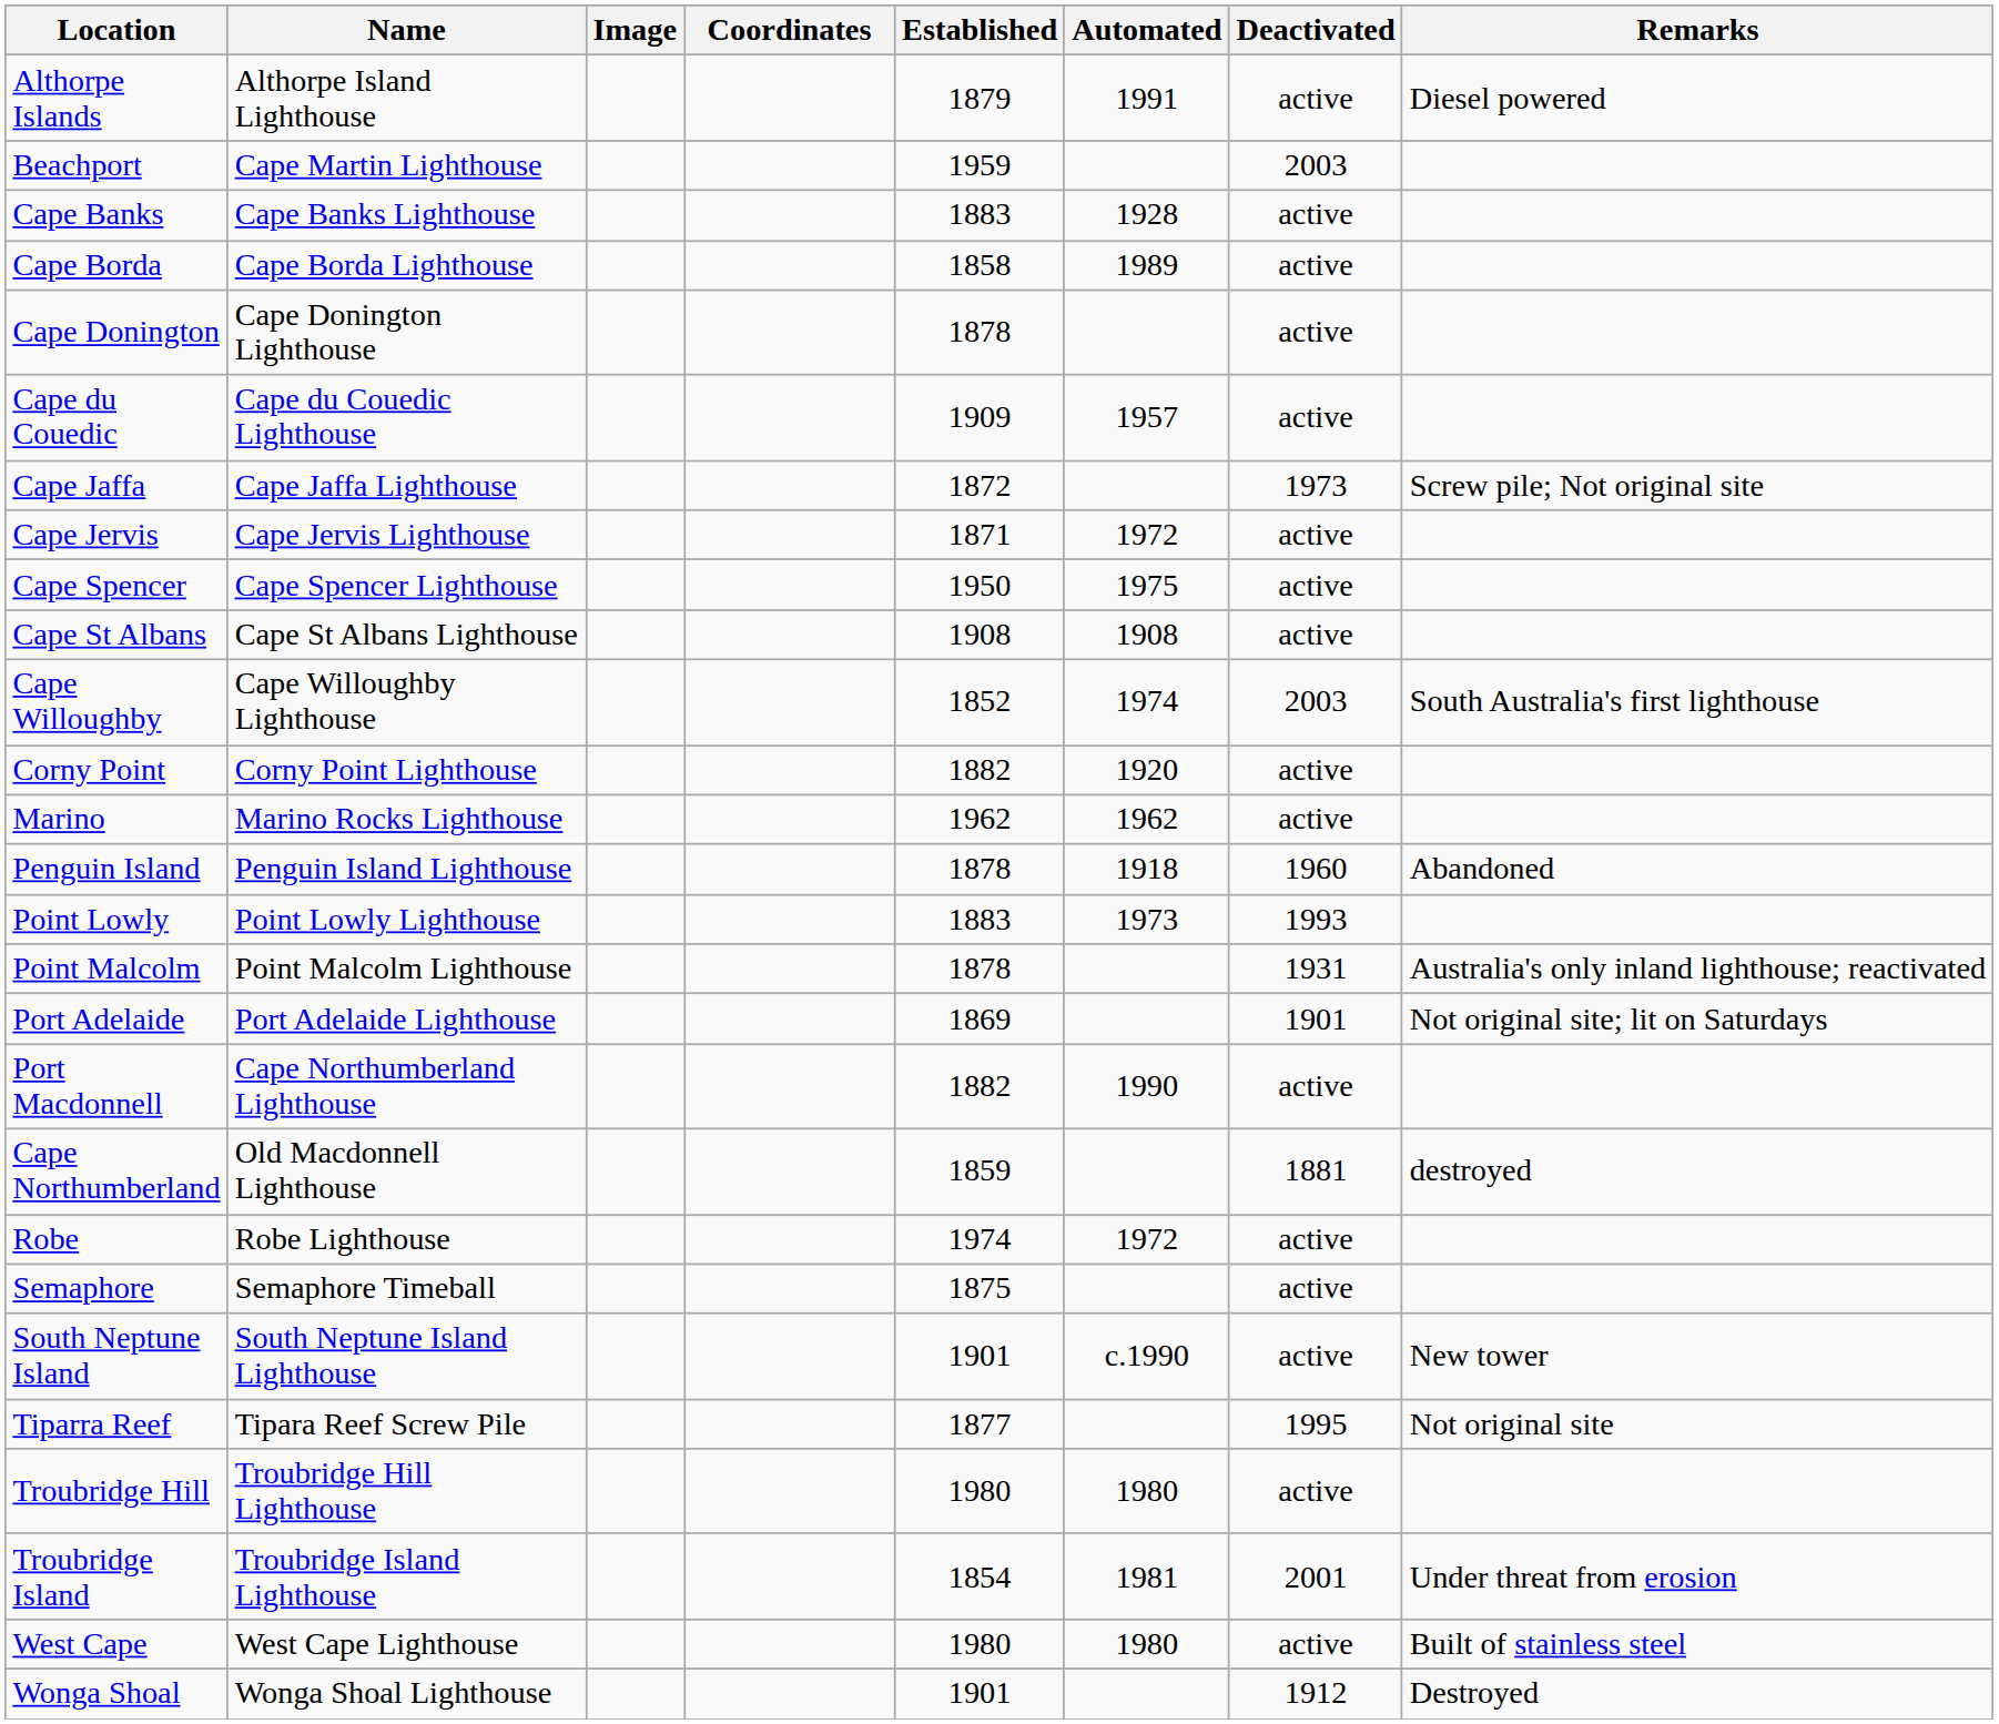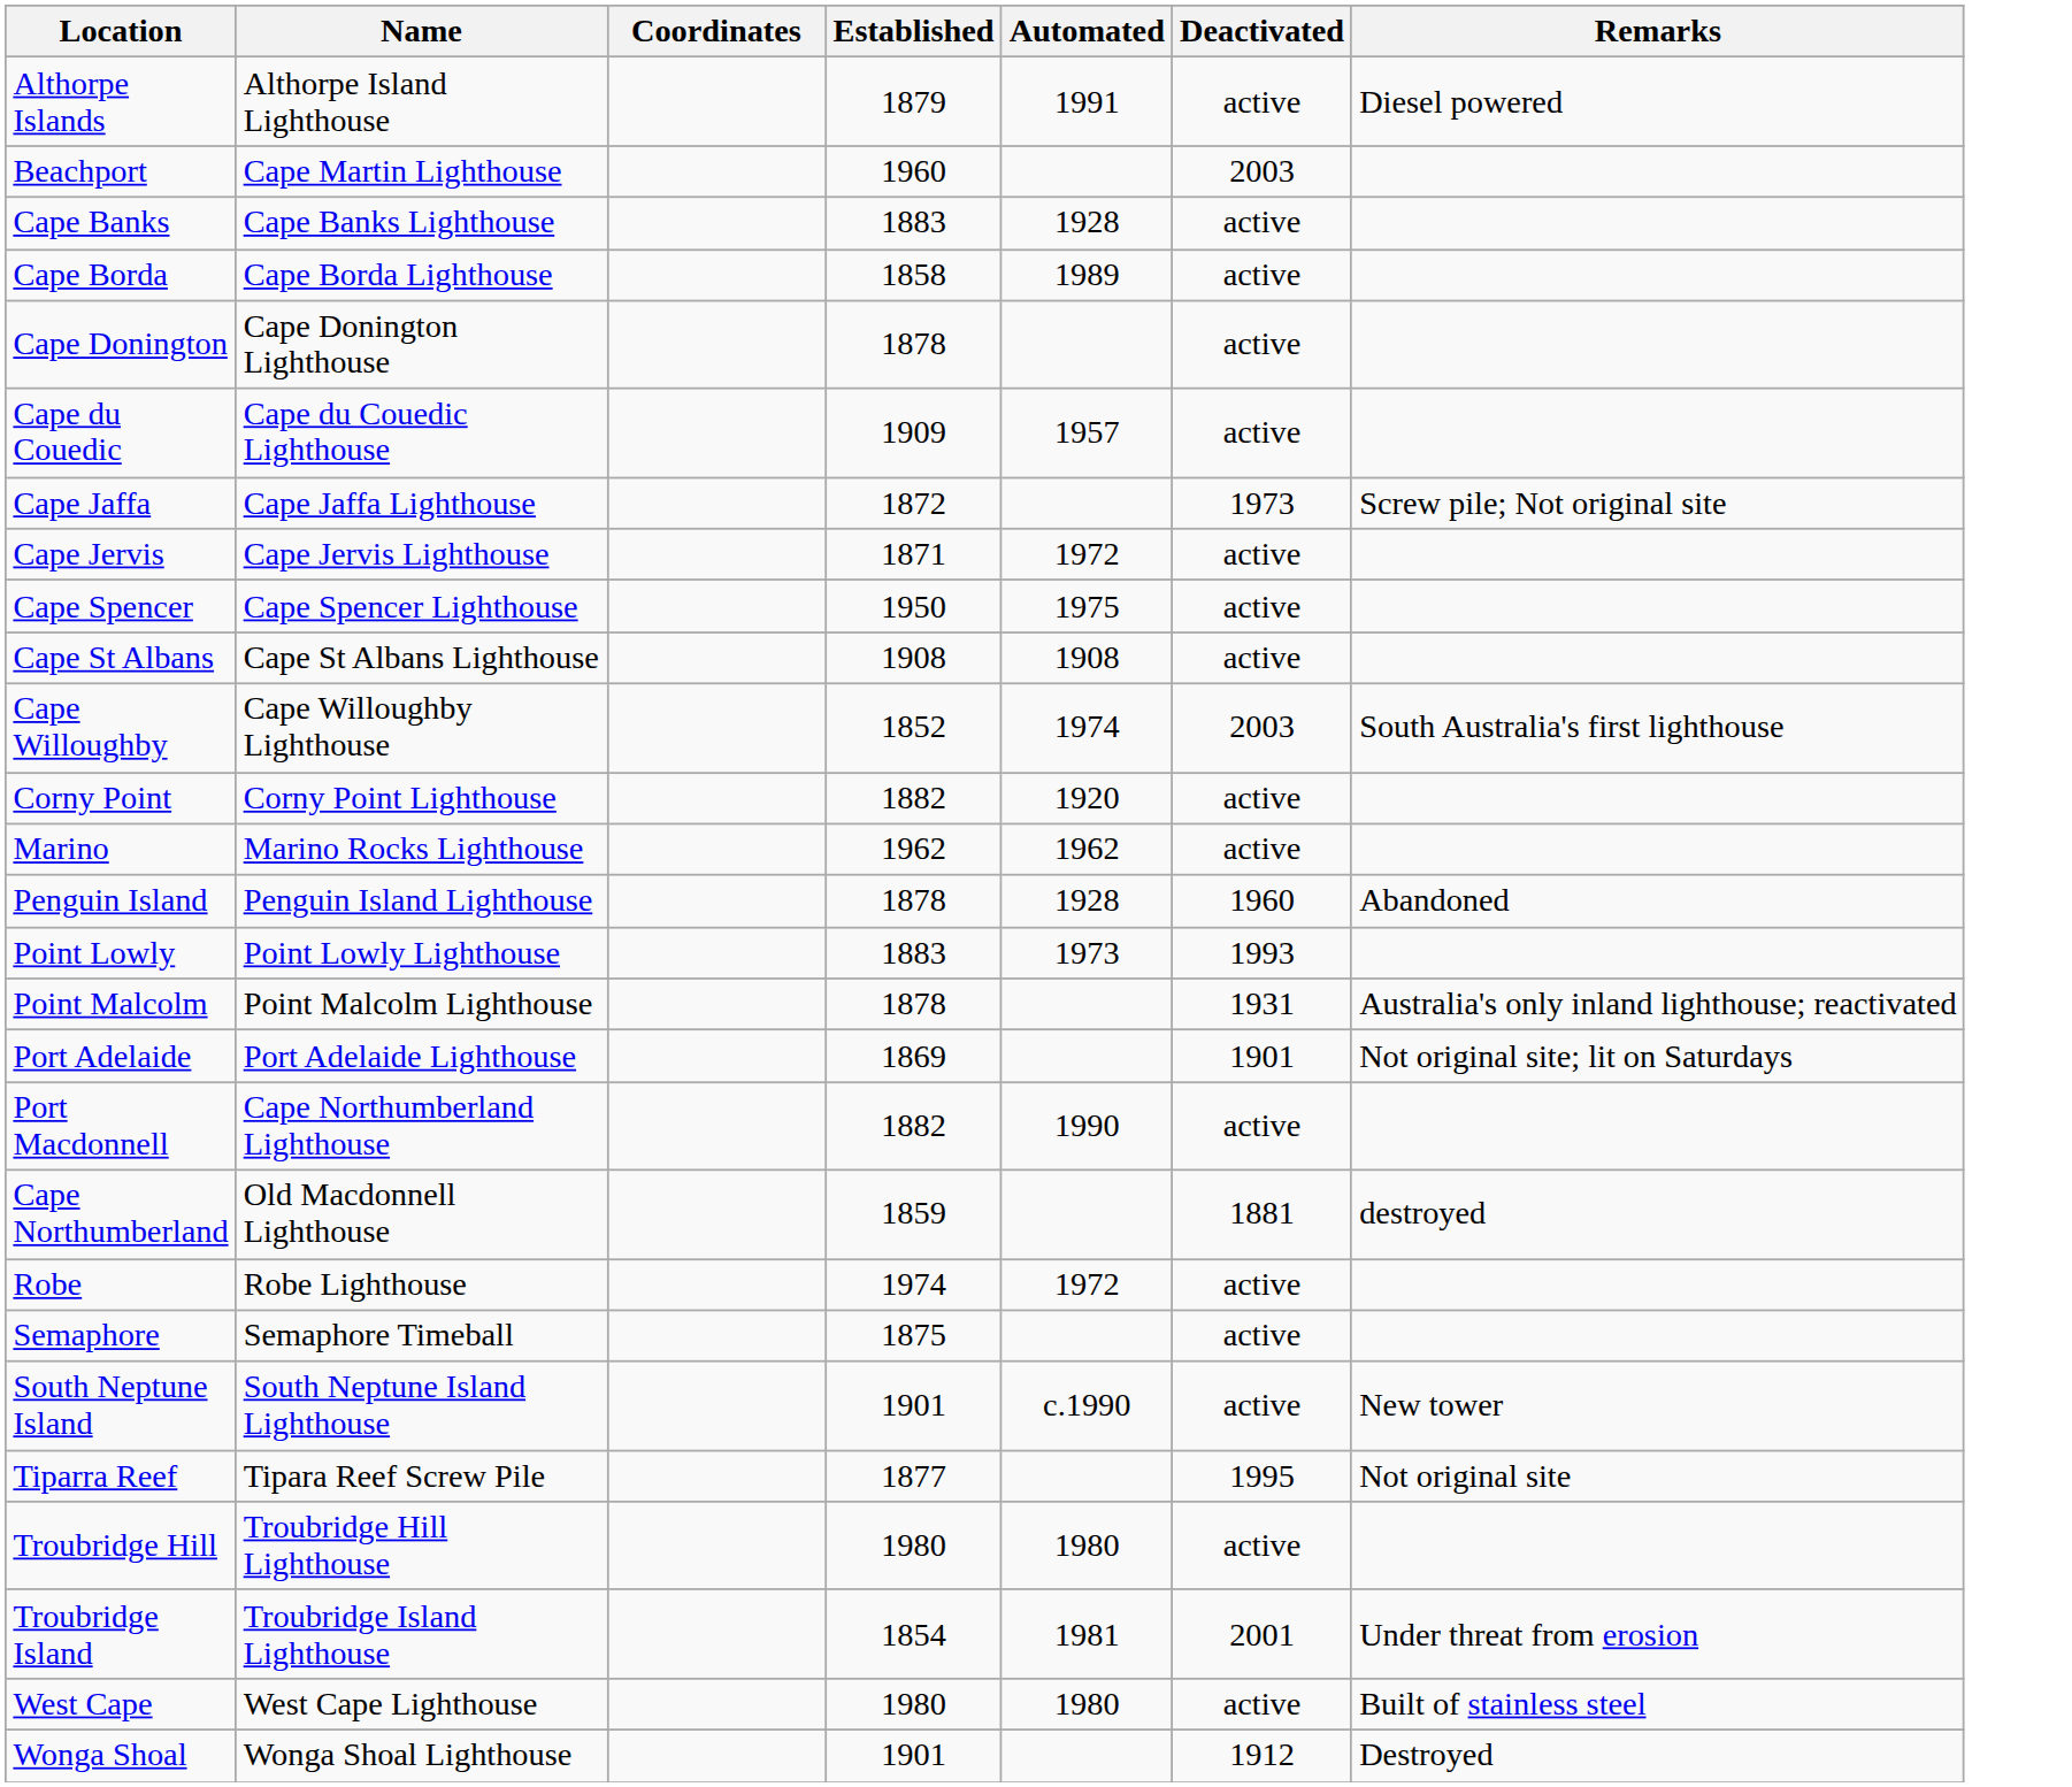 <table class="wikitable sortable">
 <tr>
 <th width="100">Location</th>
 <th width="175">Name</th>
-<th class="unsortable">Image</th>
 <th width="100">Coordinates</th>
 <th>Established</th>
 <th>Automated</th>
 <th>Deactivated</th>
 <th>Remarks</th>
 </tr>
 <tr>
 <td><a href='#'>Althorpe Islands</a></td>
 <td>Althorpe Island Lighthouse</td>
 <td></td>
-<td></td>
 <td style="text-align: center;">1879</td>
 <td style="text-align: center;">1991</td>
 <td style="text-align: center;">active</td>
 <td>Diesel powered</td>
 </tr>
 <tr>
 <td><a href='#'>Beachport</a></td>
 <td><a href='#'>Cape Martin Lighthouse</a></td>
 <td></td>
-<td></td>
-<td style="text-align: center;">1959</td>
+<td style="text-align: center;">1960</td>
 <td></td>
 <td style="text-align: center;">2003</td>
 <td></td>
 </tr>
 <tr>
 <td><a href='#'>Cape Banks</a></td>
 <td><a href='#'>Cape Banks Lighthouse</a></td>
-<td></td>
 <td></td>
 <td style="text-align: center;">1883</td>
 <td style="text-align: center;">1928</td>
 <td style="text-align: center;">active</td>
 <td></td>
 </tr>
 <tr>
 <td><a href='#'>Cape Borda</a></td>
 <td><a href='#'>Cape Borda Lighthouse</a></td>
 <td></td>
-<td></td>
 <td style="text-align: center;">1858</td>
 <td style="text-align: center;">1989</td>
 <td style="text-align: center;">active</td>
 <td></td>
 </tr>
 <tr>
 <td><a href='#'>Cape Donington</a></td>
 <td>Cape Donington Lighthouse</td>
-<td></td>
 <td></td>
 <td style="text-align: center;">1878</td>
 <td></td>
 <td style="text-align: center;">active</td>
 <td></td>
 </tr>
 <tr>
 <td><a href='#'>Cape du Couedic</a></td>
 <td><a href='#'>Cape du Couedic Lighthouse</a></td>
 <td></td>
-<td></td>
 <td style="text-align: center;">1909</td>
 <td style="text-align: center;">1957</td>
 <td style="text-align: center;">active</td>
 <td></td>
 </tr>
 <tr>
 <td><a href='#'>Cape Jaffa</a></td>
 <td><a href='#'>Cape Jaffa Lighthouse</a></td>
-<td></td>
 <td></td>
 <td style="text-align: center;">1872</td>
 <td></td>
 <td style="text-align: center;">1973</td>
 <td>Screw pile; Not original site</td>
 </tr>
 <tr>
 <td><a href='#'>Cape Jervis</a></td>
 <td><a href='#'>Cape Jervis Lighthouse</a></td>
 <td></td>
-<td></td>
 <td style="text-align: center;">1871</td>
 <td style="text-align: center;">1972</td>
 <td style="text-align: center;">active</td>
 <td></td>
 </tr>
 <tr>
 <td><a href='#'>Cape Spencer</a></td>
 <td><a href='#'>Cape Spencer Lighthouse</a></td>
-<td></td>
 <td></td>
 <td style="text-align: center;">1950</td>
 <td style="text-align: center;">1975</td>
 <td style="text-align: center;">active</td>
 <td></td>
 </tr>
 <tr>
 <td><a href='#'>Cape St Albans</a></td>
 <td>Cape St Albans Lighthouse</td>
 <td></td>
-<td></td>
 <td style="text-align: center;">1908</td>
 <td style="text-align: center;">1908</td>
 <td style="text-align: center;">active</td>
 <td></td>
 </tr>
 <tr>
 <td><a href='#'>Cape Willoughby</a></td>
 <td>Cape Willoughby Lighthouse</td>
-<td></td>
 <td></td>
 <td style="text-align: center;">1852</td>
 <td style="text-align: center;">1974</td>
 <td style="text-align: center;">2003</td>
 <td>South Australia's first lighthouse</td>
 </tr>
 <tr>
 <td><a href='#'>Corny Point</a></td>
 <td><a href='#'>Corny Point Lighthouse</a></td>
 <td></td>
-<td></td>
 <td style="text-align: center;">1882</td>
 <td style="text-align: center;">1920</td>
 <td style="text-align: center;">active</td>
 <td></td>
 </tr>
 <tr>
 <td><a href='#'>Marino</a></td>
 <td><a href='#'>Marino Rocks Lighthouse</a></td>
-<td></td>
 <td></td>
 <td style="text-align: center;">1962</td>
 <td style="text-align: center;">1962</td>
 <td style="text-align: center;">active</td>
 <td></td>
 </tr>
 <tr>
 <td><a href='#'>Penguin Island</a></td>
 <td><a href='#'>Penguin Island Lighthouse</a></td>
 <td></td>
-<td></td>
 <td style="text-align: center;">1878</td>
-<td style="text-align: center;">1918</td>
+<td style="text-align: center;">1928</td>
 <td style="text-align: center;">1960</td>
 <td>Abandoned</td>
 </tr>
 <tr>
 <td><a href='#'>Point Lowly</a></td>
 <td><a href='#'>Point Lowly Lighthouse</a></td>
-<td></td>
 <td></td>
 <td style="text-align: center;">1883</td>
 <td style="text-align: center;">1973</td>
 <td style="text-align: center;">1993</td>
 <td></td>
 </tr>
 <tr>
 <td><a href='#'>Point Malcolm</a></td>
 <td>Point Malcolm Lighthouse</td>
 <td></td>
-<td></td>
 <td style="text-align: center;">1878</td>
 <td></td>
 <td style="text-align: center;">1931</td>
 <td>Australia's only inland lighthouse; reactivated</td>
 </tr>
 <tr>
 <td><a href='#'>Port Adelaide</a></td>
 <td><a href='#'>Port Adelaide Lighthouse</a></td>
-<td></td>
 <td></td>
 <td style="text-align: center;">1869</td>
 <td></td>
 <td style="text-align: center;">1901</td>
 <td>Not original site; lit on Saturdays</td>
 </tr>
 <tr>
 <td><a href='#'>Port Macdonnell</a></td>
 <td><a href='#'>Cape Northumberland Lighthouse</a></td>
 <td></td>
-<td></td>
 <td style="text-align: center;">1882</td>
 <td style="text-align: center;">1990</td>
 <td style="text-align: center;">active</td>
 <td></td>
 </tr>
 <tr>
 <td><a href='#'>Cape Northumberland</a></td>
 <td>Old Macdonnell Lighthouse</td>
-<td></td>
 <td></td>
 <td style="text-align: center;">1859</td>
 <td></td>
 <td style="text-align: center;">1881</td>
 <td>destroyed</td>
 </tr>
 <tr>
 <td><a href='#'>Robe</a></td>
 <td>Robe Lighthouse</td>
 <td></td>
-<td></td>
 <td style="text-align: center;">1974</td>
 <td style="text-align: center;">1972</td>
 <td style="text-align: center;">active</td>
 <td></td>
 </tr>
 <tr>
 <td><a href='#'>Semaphore</a></td>
 <td>Semaphore Timeball</td>
-<td></td>
 <td></td>
 <td style="text-align: center;">1875</td>
 <td style="text-align: center;"></td>
 <td style="text-align: center;">active</td>
 <td></td>
 </tr>
 <tr>
 <td><a href='#'>South Neptune Island</a></td>
 <td><a href='#'>South Neptune Island Lighthouse</a></td>
 <td></td>
-<td></td>
 <td style="text-align: center;">1901</td>
 <td style="text-align: center;">c.1990</td>
 <td style="text-align: center;">active</td>
 <td>New tower</td>
 </tr>
 <tr>
 <td><a href='#'>Tiparra Reef</a></td>
 <td>Tipara Reef Screw Pile</td>
-<td></td>
 <td></td>
 <td style="text-align: center;">1877</td>
 <td></td>
 <td style="text-align: center;">1995</td>
 <td>Not original site</td>
 </tr>
 <tr>
 <td><a href='#'>Troubridge Hill</a></td>
 <td><a href='#'>Troubridge Hill Lighthouse</a></td>
 <td></td>
-<td></td>
 <td style="text-align: center;">1980</td>
 <td style="text-align: center;">1980</td>
 <td style="text-align: center;">active</td>
 <td></td>
 </tr>
 <tr>
 <td><a href='#'>Troubridge Island</a></td>
 <td><a href='#'>Troubridge Island Lighthouse</a></td>
-<td></td>
 <td></td>
 <td style="text-align: center;">1854</td>
 <td style="text-align: center;">1981</td>
 <td style="text-align: center;">2001</td>
 <td>Under threat from <a href='#'>erosion</a></td>
 </tr>
 <tr>
 <td><a href='#'>West Cape</a></td>
 <td>West Cape Lighthouse</td>
 <td></td>
-<td></td>
 <td style="text-align: center;">1980</td>
 <td style="text-align: center;">1980</td>
 <td style="text-align: center;">active</td>
 <td>Built of <a href='#'>stainless steel</a></td>
 </tr>
 <tr>
 <td><a href='#'>Wonga Shoal</a></td>
 <td>Wonga Shoal Lighthouse</td>
 <td></td>
-<td></td>
 <td style="text-align: center;">1901</td>
 <td></td>
 <td style="text-align: center;">1912</td>
 <td>Destroyed</td>
 </tr>
 </table>
